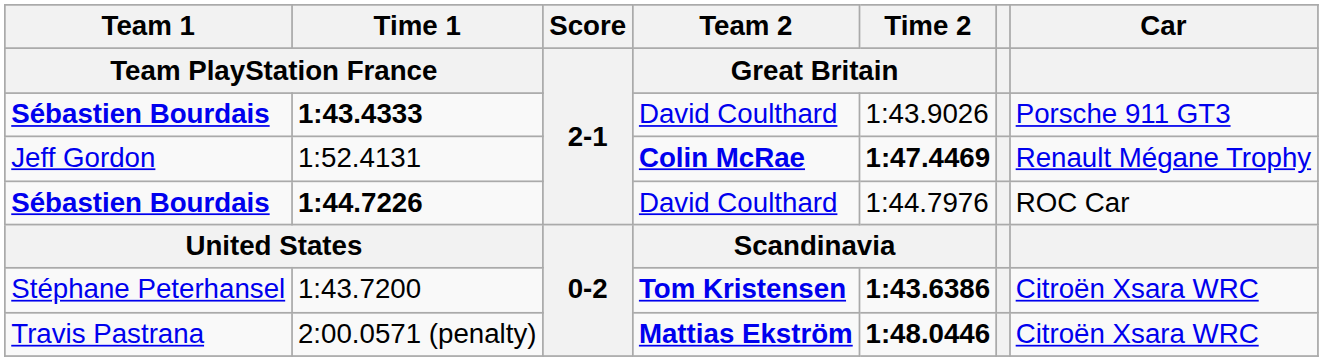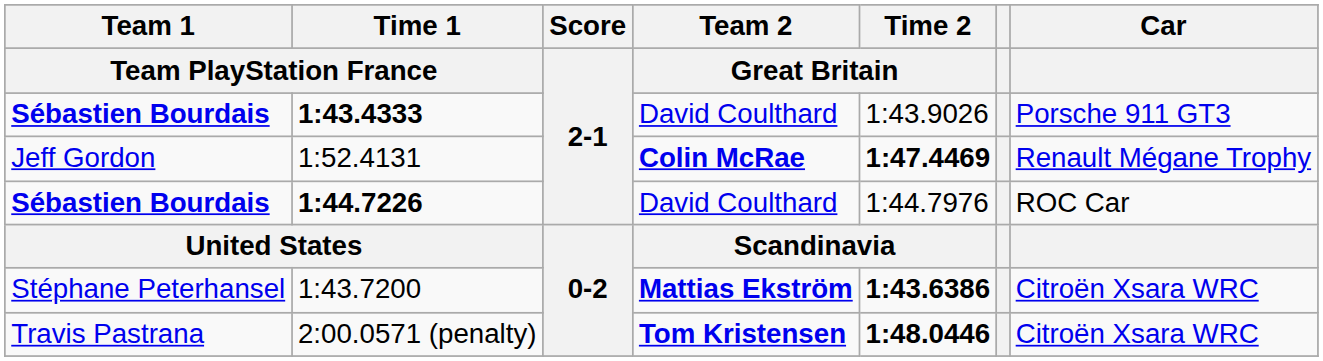 <table class="wikitable">
 <tr>
 <th>Team 1</th>
 <th>Time 1</th>
 <th>Score</th>
 <th>Team 2</th>
 <th>Time 2</th>
 <th></th>
 <th>Car</th>
 </tr>
 <tr>
 <th colspan=2> <strong>Team PlayStation France</strong></th>
 <th rowspan=4>2-1</th>
 <th colspan=2> Great Britain</th>
 <th></th>
 <th></th>
 </tr>
 <tr>
 <td><strong><a href='#'>Sébastien Bourdais</a></strong></td>
 <td><strong>1:43.4333</strong></td>
 <td><a href='#'>David Coulthard</a></td>
 <td>1:43.9026</td>
 <th></th>
 <td><a href='#'>Porsche 911 GT3</a></td>
 </tr>
 <tr>
 <td><a href='#'>Jeff Gordon</a></td>
 <td>1:52.4131</td>
 <td><strong><a href='#'>Colin McRae</a></strong></td>
 <td><strong>1:47.4469</strong></td>
 <th></th>
 <td><a href='#'>Renault Mégane Trophy</a></td>
 </tr>
 <tr>
 <td><strong><a href='#'>Sébastien Bourdais</a></strong></td>
 <td><strong>1:44.7226</strong></td>
 <td><a href='#'>David Coulthard</a></td>
 <td>1:44.7976</td>
 <th></th>
 <td>ROC Car</td>
 </tr>
 <tr>
 <th colspan=2> United States</th>
 <th rowspan=3>0-2</th>
 <th colspan=2> <strong>Scandinavia</strong></th>
 <th></th>
 <th></th>
 </tr>
 <tr>
 <td><a href='#'>Stéphane Peterhansel</a></td>
 <td>1:43.7200</td>
-<td><strong><a href='#'>Tom Kristensen</a></strong></td>
+<td><strong><a href='#'>Mattias Ekström</a></strong></td>
 <td><strong>1:43.6386</strong></td>
 <th></th>
 <td><a href='#'>Citroën Xsara WRC</a></td>
 </tr>
 <tr>
 <td><a href='#'>Travis Pastrana</a></td>
 <td>2:00.0571 (penalty)</td>
-<td><strong><a href='#'>Mattias Ekström</a></strong></td>
+<td><strong><a href='#'>Tom Kristensen</a></strong></td>
 <td><strong>1:48.0446</strong></td>
 <th></th>
 <td><a href='#'>Citroën Xsara WRC</a></td>
 </tr>
 </table>
